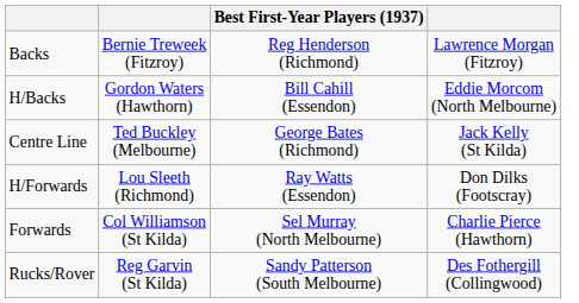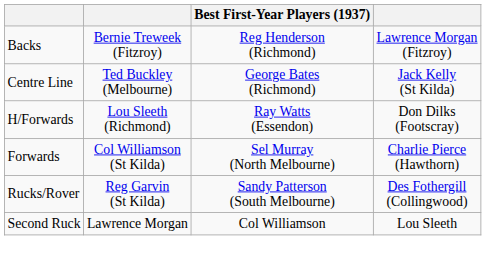 <table class="wikitable">
 <tr>
 <th></th>
 <th></th>
 <th>Best First-Year Players (1937)</th>
 <th></th>
 </tr>
 <tr>
 <td>Backs</td>
 <td align=center><a href='#'>Bernie Treweek</a><br>(Fitzroy)</td>
 <td align=center><a href='#'>Reg Henderson</a><br>(Richmond)</td>
 <td align=center><a href='#'>Lawrence Morgan</a><br>(Fitzroy)</td>
-</tr>
-<tr>
-<td>H/Backs</td>
-<td align=center><a href='#'>Gordon Waters</a><br>(Hawthorn)</td>
-<td align=center><a href='#'>Bill Cahill</a><br>(Essendon)</td>
-<td align=center><a href='#'>Eddie Morcom</a><br>(North Melbourne)</td>
 </tr>
 <tr>
 <td>Centre Line</td>
 <td align=center><a href='#'>Ted Buckley</a><br>(Melbourne)</td>
 <td align=center><a href='#'>George Bates</a><br>(Richmond)</td>
 <td align=center><a href='#'>Jack Kelly</a><br>(St Kilda)</td>
 </tr>
 <tr>
 <td>H/Forwards</td>
 <td align=center><a href='#'>Lou Sleeth</a><br>(Richmond)</td>
 <td align=center><a href='#'>Ray Watts</a><br>(Essendon)</td>
 <td align=center>Don Dilks<br>(Footscray)</td>
 </tr>
 <tr>
 <td>Forwards</td>
 <td align=center><a href='#'>Col Williamson</a><br>(St Kilda)</td>
 <td align=center><a href='#'>Sel Murray</a><br>(North Melbourne)</td>
 <td align=center><a href='#'>Charlie Pierce</a><br>(Hawthorn)</td>
 </tr>
 <tr>
 <td>Rucks/Rover</td>
 <td align=center><a href='#'>Reg Garvin</a><br>(St Kilda)</td>
 <td align=center><a href='#'>Sandy Patterson</a><br>(South Melbourne)</td>
 <td align=center><a href='#'>Des Fothergill</a><br>(Collingwood)</td>
 </tr>
+<tr>
+<td>Second Ruck</td>
+<td align=center>Lawrence Morgan</td>
+<td align=center>Col Williamson</td>
+<td align=center>Lou Sleeth</td>
+</tr>
 </table>
